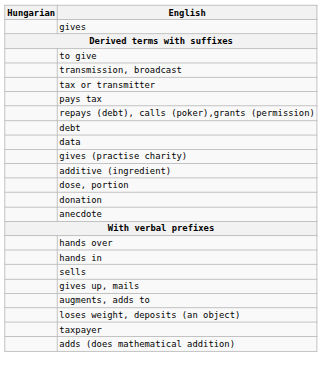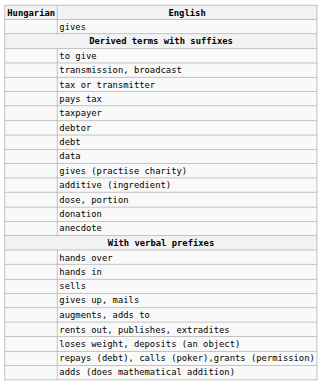 <table class="wikitable" style="float:right; margin-left:1em">
 <tr>
 <th>Hungarian</th>
 <th>English</th>
 </tr>
 <tr>
 <td></td>
 <td>gives</td>
 </tr>
 <tr>
 <th colspan=2>Derived terms with suffixes</th>
 </tr>
 <tr>
 <td></td>
 <td>to give</td>
 </tr>
 <tr>
 <td></td>
 <td>transmission, broadcast</td>
 </tr>
 <tr>
 <td></td>
 <td>tax or transmitter</td>
 </tr>
 <tr>
 <td></td>
 <td>pays tax</td>
 </tr>
 <tr>
 <td></td>
-<td>repays (debt), calls (poker),grants (permission)</td>
+<td>taxpayer</td>
+</tr>
+<tr>
+<td></td>
+<td>debtor</td>
 </tr>
 <tr>
 <td></td>
 <td>debt</td>
 </tr>
 <tr>
 <td></td>
 <td>data</td>
 </tr>
 <tr>
 <td></td>
 <td>gives (practise charity)</td>
 </tr>
 <tr>
 <td></td>
 <td>additive (ingredient)</td>
 </tr>
 <tr>
 <td></td>
 <td>dose, portion</td>
 </tr>
 <tr>
 <td></td>
 <td>donation</td>
 </tr>
 <tr>
 <td></td>
 <td>anecdote</td>
 </tr>
 <tr>
 <th colspan=2>With verbal prefixes</th>
 </tr>
 <tr>
 <td></td>
 <td>hands over</td>
 </tr>
 <tr>
 <td></td>
 <td>hands in</td>
 </tr>
 <tr>
 <td></td>
 <td>sells</td>
 </tr>
 <tr>
 <td></td>
 <td>gives up, mails</td>
 </tr>
 <tr>
 <td></td>
 <td>augments, adds to</td>
 </tr>
 <tr>
 <td></td>
+<td>rents out, publishes, extradites</td>
+</tr>
+<tr>
+<td></td>
 <td>loses weight, deposits (an object)</td>
 </tr>
 <tr>
 <td></td>
-<td>taxpayer</td>
+<td>repays (debt), calls (poker),grants (permission)</td>
 </tr>
 <tr>
 <td></td>
 <td>adds (does mathematical addition)</td>
 </tr>
 </table>
